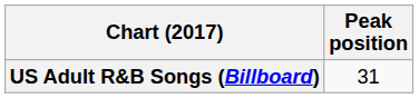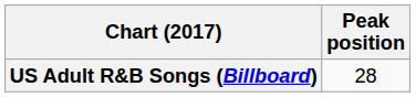 <table class="wikitable plainrowheaders" style="text-align:center">
 <tr>
 <th align="left">Chart (2017)</th>
 <th align="left">Peak<br>position</th>
 </tr>
 <tr>
 <th scope="row">US Adult R&B Songs (<em><a href='#'>Billboard</a></em>)</th>
-<td>31</td>
+<td>28</td>
 </tr>
 </table>
